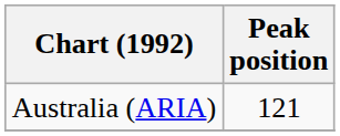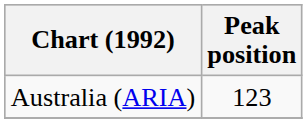 <table class="wikitable sortable plainrowheaders">
 <tr>
 <th>Chart (1992)</th>
 <th>Peak<br>position</th>
 </tr>
 <tr>
 <td>Australia (<a href='#'>ARIA</a>)</td>
-<td align=center>121</td>
+<td align=center>123</td>
 </tr>
 <tr>
 </tr>
 <tr>
 </tr>
 </table>
